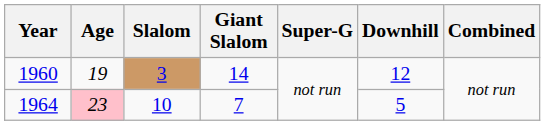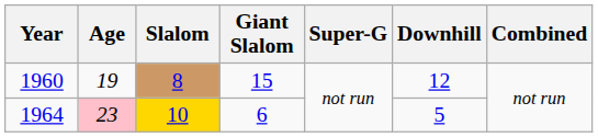 <table class=wikitable style="text-align:center">
 <tr>
 <th>  Year  </th>
 <th> Age </th>
 <th> Slalom </th>
 <th> Giant <br> Slalom </th>
 <th>Super-G</th>
 <th>Downhill</th>
 <th>Combined</th>
 </tr>
 <tr>
 <td><a href='#'>1960</a></td>
 <td><em>19</em></td>
-<td style="background:#c96;"><a href='#'>3</a></td>
-<td><a href='#'>14</a></td>
+<td style="background:#c96;"><a href='#'>8</a></td>
+<td><a href='#'>15</a></td>
 <td rowspan=2><small><em>not run</em></small></td>
 <td><a href='#'>12</a></td>
 <td rowspan=3><small><em>not run</em></small></td>
 </tr>
 <tr>
 <td><a href='#'>1964</a></td>
 <td style="background: pink;"><em>23</em></td>
-<td><a href='#'>10</a></td>
-<td><a href='#'>7</a></td>
+<td style="background: gold;"><a href='#'>10</a></td>
+<td><a href='#'>6</a></td>
 <td><a href='#'>5</a></td>
 </tr>
 </table>
